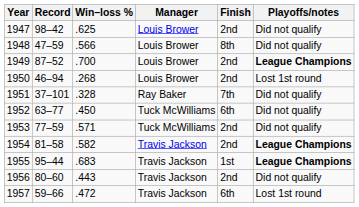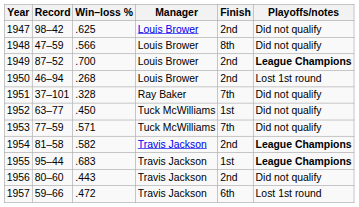 <table class="wikitable">
 <tr>
 <th>Year</th>
 <th>Record</th>
 <th>Win–loss %</th>
 <th>Manager</th>
 <th>Finish</th>
 <th>Playoffs/notes</th>
 </tr>
 <tr>
 <td>1947</td>
 <td>98–42</td>
 <td>.625</td>
 <td><a href='#'>Louis Brower</a></td>
 <td>2nd</td>
 <td>Did not qualify</td>
 </tr>
 <tr>
 <td>1948</td>
 <td>47–59</td>
 <td>.566</td>
 <td>Louis Brower</td>
 <td>8th</td>
 <td>Did not qualify</td>
 </tr>
 <tr>
 <td>1949</td>
 <td>87–52</td>
 <td>.700</td>
 <td>Louis Brower</td>
 <td>2nd</td>
 <td><strong>League Champions</strong></td>
 </tr>
 <tr>
 <td>1950</td>
 <td>46–94</td>
 <td>.268</td>
 <td>Louis Brower</td>
 <td>2nd</td>
 <td>Lost 1st round</td>
 </tr>
 <tr>
 <td>1951</td>
 <td>37–101</td>
 <td>.328</td>
 <td>Ray Baker</td>
 <td>7th</td>
 <td>Did not qualify</td>
 </tr>
 <tr>
 <td>1952</td>
 <td>63–77</td>
 <td>.450</td>
 <td>Tuck McWilliams</td>
-<td>6th</td>
+<td>1st</td>
 <td>Did not qualify</td>
 </tr>
 <tr>
 <td>1953</td>
 <td>77–59</td>
 <td>.571</td>
 <td>Tuck McWilliams</td>
-<td>2nd</td>
+<td>7th</td>
 <td>Did not qualify</td>
 </tr>
 <tr>
 <td>1954</td>
 <td>81–58</td>
 <td>.582</td>
 <td><a href='#'>Travis Jackson</a></td>
 <td>2nd</td>
 <td><strong>League Champions</strong></td>
 </tr>
 <tr>
 <td>1955</td>
 <td>95–44</td>
 <td>.683</td>
 <td>Travis Jackson</td>
 <td>1st</td>
 <td><strong>League Champions</strong></td>
 </tr>
 <tr>
 <td>1956</td>
 <td>80–60</td>
 <td>.443</td>
 <td>Travis Jackson</td>
 <td>2nd</td>
 <td>Did not qualify</td>
 </tr>
 <tr>
 <td>1957</td>
 <td>59–66</td>
 <td>.472</td>
 <td>Travis Jackson</td>
 <td>6th</td>
 <td>Lost 1st round</td>
 </tr>
 </table>
